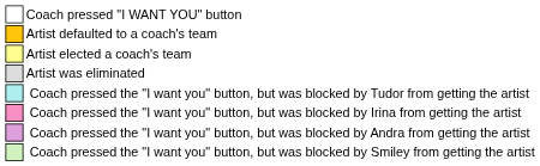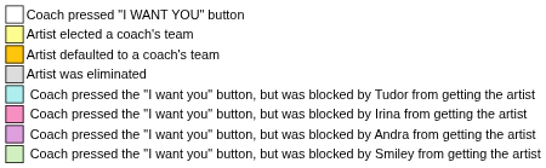 <table class="toccolours" style="font-size: 90%; white-space: nowrap;">
 <tr>
 <td style="background:white; border:1px solid black;"> <strong></strong> </td>
 <td>Coach pressed "I WANT YOU" button</td>
 </tr>
 <tr>
+<td style="background:#fdfc8f; border:1px solid black;">    </td>
+<td style="padding-right: 8px">Artist elected a coach's team</td>
+</tr>
+<tr>
 <td style="background:#ffc40c; border:1px solid black;">    </td>
 <td>Artist defaulted to a coach's team</td>
-</tr>
-<tr>
-<td style="background:#fdfc8f; border:1px solid black;">    </td>
-<td style="padding-right: 8px">Artist elected a coach's team</td>
 </tr>
 <tr>
 <td style="background:#dcdcdc; border:1px solid black;">    </td>
 <td>Artist was eliminated</td>
 </tr>
 <tr>
 <td style="background:#afeeee; border:1px solid black;"> <strong></strong> </td>
 <td> Coach pressed the "I want you" button, but was blocked by Tudor from getting the artist</td>
 </tr>
 <tr>
 <td style="background:#F78FC2; border:1px solid black;"> <strong></strong> </td>
 <td> Coach pressed the "I want you" button, but was blocked by Irina from getting the artist</td>
 </tr>
 <tr>
 <td style="background:#dda0dd; border:1px solid black;"> <strong></strong> </td>
 <td> Coach pressed the "I want you" button, but was blocked by Andra from getting the artist</td>
 </tr>
 <tr>
 <td style="background:#d0f0c0; border:1px solid black;"> <strong></strong> </td>
 <td> Coach pressed the "I want you" button, but was blocked by Smiley from getting the artist</td>
 </tr>
 </table>
